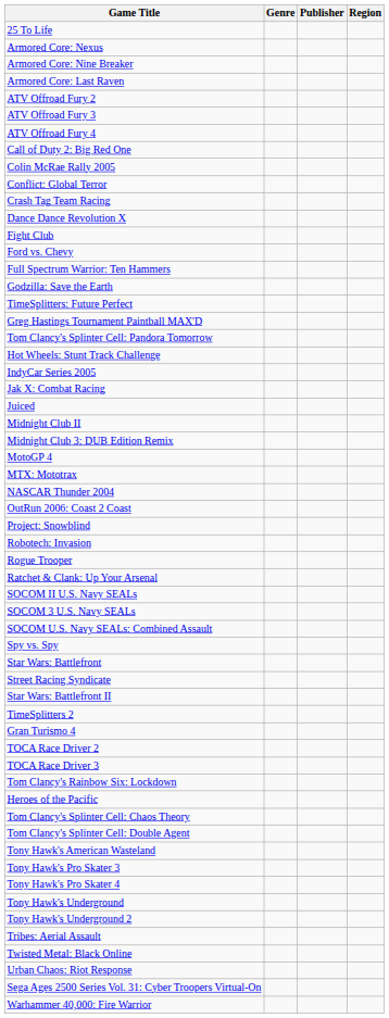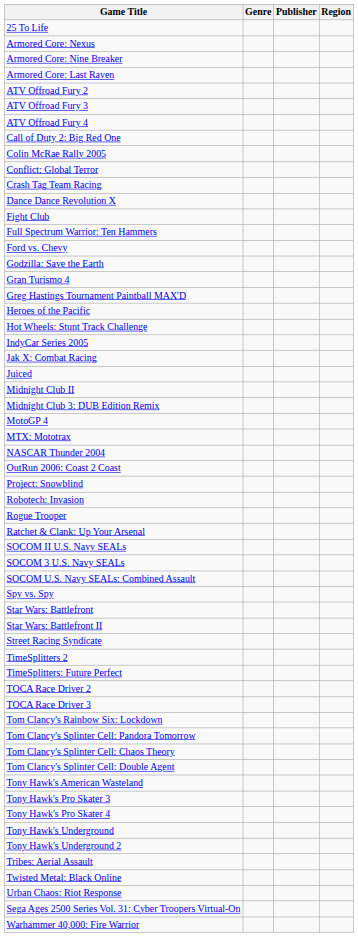 <table class="wikitable sortable">
 <tr>
 <th>Game Title</th>
 <th>Genre</th>
 <th>Publisher</th>
 <th>Region</th>
 </tr>
 <tr>
 <td><a href='#'>25 To Life</a></td>
 <td></td>
 <td></td>
 <td></td>
 </tr>
 <tr>
 <td><a href='#'>Armored Core: Nexus</a></td>
 <td></td>
 <td></td>
 <td></td>
 </tr>
 <tr>
 <td><a href='#'>Armored Core: Nine Breaker</a></td>
 <td></td>
 <td></td>
 <td></td>
 </tr>
 <tr>
 <td><a href='#'>Armored Core: Last Raven</a></td>
 <td></td>
 <td></td>
 <td></td>
 </tr>
 <tr>
 <td><a href='#'>ATV Offroad Fury 2</a></td>
 <td></td>
 <td></td>
 <td></td>
 </tr>
 <tr>
 <td><a href='#'>ATV Offroad Fury 3</a></td>
 <td></td>
 <td></td>
 <td></td>
 </tr>
 <tr>
 <td><a href='#'>ATV Offroad Fury 4</a></td>
 <td></td>
 <td></td>
 <td></td>
 </tr>
 <tr>
 <td><a href='#'>Call of Duty 2: Big Red One</a></td>
 <td></td>
 <td></td>
 <td></td>
 </tr>
 <tr>
 <td><a href='#'>Colin McRae Rally 2005</a></td>
 <td></td>
 <td></td>
 <td></td>
 </tr>
 <tr>
 <td><a href='#'>Conflict: Global Terror</a></td>
 <td></td>
 <td></td>
 <td></td>
 </tr>
 <tr>
 <td><a href='#'>Crash Tag Team Racing</a></td>
 <td></td>
 <td></td>
 <td></td>
 </tr>
 <tr>
 <td><a href='#'>Dance Dance Revolution X</a></td>
 <td></td>
 <td></td>
 <td></td>
 </tr>
 <tr>
 <td><a href='#'>Fight Club</a></td>
 <td></td>
 <td></td>
 <td></td>
 </tr>
 <tr>
-<td><a href='#'>Ford vs. Chevy</a></td>
+<td><a href='#'>Full Spectrum Warrior: Ten Hammers</a></td>
 <td></td>
 <td></td>
 <td></td>
 </tr>
 <tr>
-<td><a href='#'>Full Spectrum Warrior: Ten Hammers</a></td>
+<td><a href='#'>Ford vs. Chevy</a></td>
 <td></td>
 <td></td>
 <td></td>
 </tr>
 <tr>
 <td><a href='#'>Godzilla: Save the Earth</a></td>
 <td></td>
 <td></td>
 <td></td>
 </tr>
 <tr>
-<td><a href='#'>TimeSplitters: Future Perfect</a></td>
+<td><a href='#'>Gran Turismo 4</a></td>
 <td></td>
 <td></td>
 <td></td>
 </tr>
 <tr>
 <td><a href='#'>Greg Hastings Tournament Paintball MAX'D</a></td>
 <td></td>
 <td></td>
 <td></td>
 </tr>
 <tr>
-<td><a href='#'>Tom Clancy's Splinter Cell: Pandora Tomorrow</a></td>
+<td><a href='#'>Heroes of the Pacific</a></td>
 <td></td>
 <td></td>
 <td></td>
 </tr>
 <tr>
 <td><a href='#'>Hot Wheels: Stunt Track Challenge</a></td>
 <td></td>
 <td></td>
 <td></td>
 </tr>
 <tr>
 <td><a href='#'>IndyCar Series 2005</a></td>
 <td></td>
 <td></td>
 <td></td>
 </tr>
 <tr>
 <td><a href='#'>Jak X: Combat Racing</a></td>
 <td></td>
 <td></td>
 <td></td>
 </tr>
 <tr>
 <td><a href='#'>Juiced</a></td>
 <td></td>
 <td></td>
 <td></td>
 </tr>
 <tr>
 <td><a href='#'>Midnight Club II</a></td>
 <td></td>
 <td></td>
 <td></td>
 </tr>
 <tr>
 <td><a href='#'>Midnight Club 3: DUB Edition Remix</a></td>
 <td></td>
 <td></td>
 <td></td>
 </tr>
 <tr>
 <td><a href='#'>MotoGP 4</a></td>
 <td></td>
 <td></td>
 <td></td>
 </tr>
 <tr>
 <td><a href='#'>MTX: Mototrax</a></td>
 <td></td>
 <td></td>
 <td></td>
 </tr>
 <tr>
 <td><a href='#'>NASCAR Thunder 2004</a></td>
 <td></td>
 <td></td>
 <td></td>
 </tr>
 <tr>
 <td><a href='#'>OutRun 2006: Coast 2 Coast</a></td>
 <td></td>
 <td></td>
 <td></td>
 </tr>
 <tr>
 <td><a href='#'>Project: Snowblind</a></td>
 <td></td>
 <td></td>
 <td></td>
 </tr>
 <tr>
 <td><a href='#'>Robotech: Invasion</a></td>
 <td></td>
 <td></td>
 <td></td>
 </tr>
 <tr>
 <td><a href='#'>Rogue Trooper</a></td>
 <td></td>
 <td></td>
 <td></td>
 </tr>
 <tr>
 <td><a href='#'>Ratchet & Clank: Up Your Arsenal</a></td>
 <td></td>
 <td></td>
 <td></td>
 </tr>
 <tr>
 <td><a href='#'>SOCOM II U.S. Navy SEALs</a></td>
 <td></td>
 <td></td>
 <td></td>
 </tr>
 <tr>
 <td><a href='#'>SOCOM 3 U.S. Navy SEALs</a></td>
 <td></td>
 <td></td>
 <td></td>
 </tr>
 <tr>
 <td><a href='#'>SOCOM U.S. Navy SEALs: Combined Assault</a></td>
 <td></td>
 <td></td>
 <td></td>
 </tr>
 <tr>
 <td><a href='#'>Spy vs. Spy</a></td>
 <td></td>
 <td></td>
 <td></td>
 </tr>
 <tr>
 <td><a href='#'>Star Wars: Battlefront</a></td>
 <td></td>
 <td></td>
 <td></td>
 </tr>
 <tr>
-<td><a href='#'>Street Racing Syndicate</a></td>
+<td><a href='#'>Star Wars: Battlefront II</a></td>
 <td></td>
 <td></td>
 <td></td>
 </tr>
 <tr>
-<td><a href='#'>Star Wars: Battlefront II</a></td>
+<td><a href='#'>Street Racing Syndicate</a></td>
 <td></td>
 <td></td>
 <td></td>
 </tr>
 <tr>
 <td><a href='#'>TimeSplitters 2</a></td>
 <td></td>
 <td></td>
 <td></td>
 </tr>
 <tr>
-<td><a href='#'>Gran Turismo 4</a></td>
+<td><a href='#'>TimeSplitters: Future Perfect</a></td>
 <td></td>
 <td></td>
 <td></td>
 </tr>
 <tr>
 <td><a href='#'>TOCA Race Driver 2</a></td>
 <td></td>
 <td></td>
 <td></td>
 </tr>
 <tr>
 <td><a href='#'>TOCA Race Driver 3</a></td>
 <td></td>
 <td></td>
 <td></td>
 </tr>
 <tr>
 <td><a href='#'>Tom Clancy's Rainbow Six: Lockdown</a></td>
 <td></td>
 <td></td>
 <td></td>
 </tr>
 <tr>
-<td><a href='#'>Heroes of the Pacific</a></td>
+<td><a href='#'>Tom Clancy's Splinter Cell: Pandora Tomorrow</a></td>
 <td></td>
 <td></td>
 <td></td>
 </tr>
 <tr>
 <td><a href='#'>Tom Clancy's Splinter Cell: Chaos Theory</a></td>
 <td></td>
 <td></td>
 <td></td>
 </tr>
 <tr>
 <td><a href='#'>Tom Clancy's Splinter Cell: Double Agent</a></td>
 <td></td>
 <td></td>
 <td></td>
 </tr>
 <tr>
 <td><a href='#'>Tony Hawk's American Wasteland</a></td>
 <td></td>
 <td></td>
 <td></td>
 </tr>
 <tr>
 <td><a href='#'>Tony Hawk's Pro Skater 3</a></td>
 <td></td>
 <td></td>
 <td></td>
 </tr>
 <tr>
 <td><a href='#'>Tony Hawk's Pro Skater 4</a></td>
 <td></td>
 <td></td>
 <td></td>
 </tr>
 <tr>
 <td><a href='#'>Tony Hawk's Underground</a></td>
 <td></td>
 <td></td>
 <td></td>
 </tr>
 <tr>
 <td><a href='#'>Tony Hawk's Underground 2</a></td>
 <td></td>
 <td></td>
 <td></td>
 </tr>
 <tr>
 <td><a href='#'>Tribes: Aerial Assault</a></td>
 <td></td>
 <td></td>
 <td></td>
 </tr>
 <tr>
 <td><a href='#'>Twisted Metal: Black Online</a></td>
 <td></td>
 <td></td>
 <td></td>
 </tr>
 <tr>
 <td><a href='#'>Urban Chaos: Riot Response</a></td>
 <td></td>
 <td></td>
 <td></td>
 </tr>
 <tr>
 <td><a href='#'>Sega Ages 2500 Series Vol. 31: Cyber Troopers Virtual-On</a></td>
 <td></td>
 <td></td>
 <td></td>
 </tr>
 <tr>
 <td><a href='#'>Warhammer 40,000: Fire Warrior</a></td>
 <td></td>
 <td></td>
 <td></td>
 </tr>
 </table>
